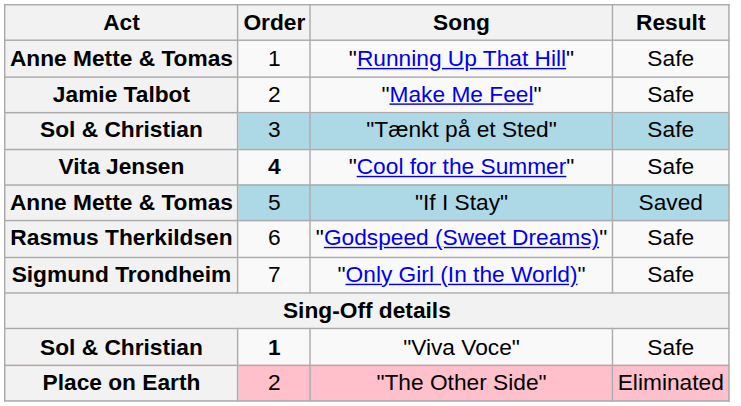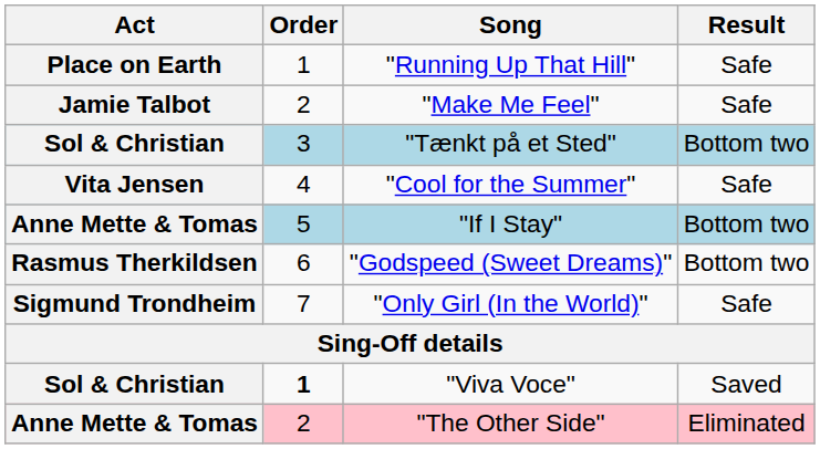 <table class="wikitable plainrowheaders" style="text-align:center;">
 <tr>
 <th scope="col">Act</th>
 <th scope="col">Order</th>
 <th scope="col">Song</th>
 <th scope="col">Result</th>
 </tr>
 <tr>
-<th scope="row">Anne Mette & Tomas</th>
+<th scope=row>Place on Earth</th>
 <td>1</td>
 <td>"<a href='#'>Running Up That Hill</a>"</td>
 <td>Safe</td>
 </tr>
 <tr>
 <th scope=row>Jamie Talbot</th>
 <td>2</td>
 <td>"<a href='#'>Make Me Feel</a>"</td>
 <td>Safe</td>
 </tr>
 <tr style="background:lightblue;">
 <th scope=row>Sol & Christian</th>
 <td>3</td>
 <td>"Tænkt på et Sted"</td>
-<td>Safe</td>
+<td>Bottom two</td>
 </tr>
 <tr>
 <th scope=row>Vita Jensen</th>
-<td><strong>4</strong></td>
+<td>4</td>
 <td>"<a href='#'>Cool for the Summer</a>"</td>
 <td>Safe</td>
 </tr>
 <tr style="background:lightblue;">
 <th scope=row>Anne Mette & Tomas</th>
 <td>5</td>
 <td>"If I Stay"</td>
-<td>Saved</td>
+<td>Bottom two</td>
 </tr>
 <tr>
 <th scope=row>Rasmus Therkildsen</th>
 <td>6</td>
 <td>"<a href='#'>Godspeed (Sweet Dreams)</a>"</td>
-<td>Safe</td>
+<td>Bottom two</td>
 </tr>
 <tr>
 <th scope=row>Sigmund Trondheim</th>
 <td>7</td>
 <td>"<a href='#'>Only Girl (In the World)</a>"</td>
 <td>Safe</td>
 </tr>
 <tr>
 <th colspan="4">Sing-Off details</th>
 </tr>
 <tr>
 <th scope="row">Sol & Christian</th>
 <td><strong>1</strong></td>
 <td>"Viva Voce"</td>
-<td>Safe</td>
+<td>Saved</td>
 </tr>
 <tr style="background:pink;">
-<th scope=row>Place on Earth</th>
+<th scope="row">Anne Mette & Tomas</th>
 <td>2</td>
 <td>"The Other Side"</td>
 <td>Eliminated</td>
 </tr>
 </table>
